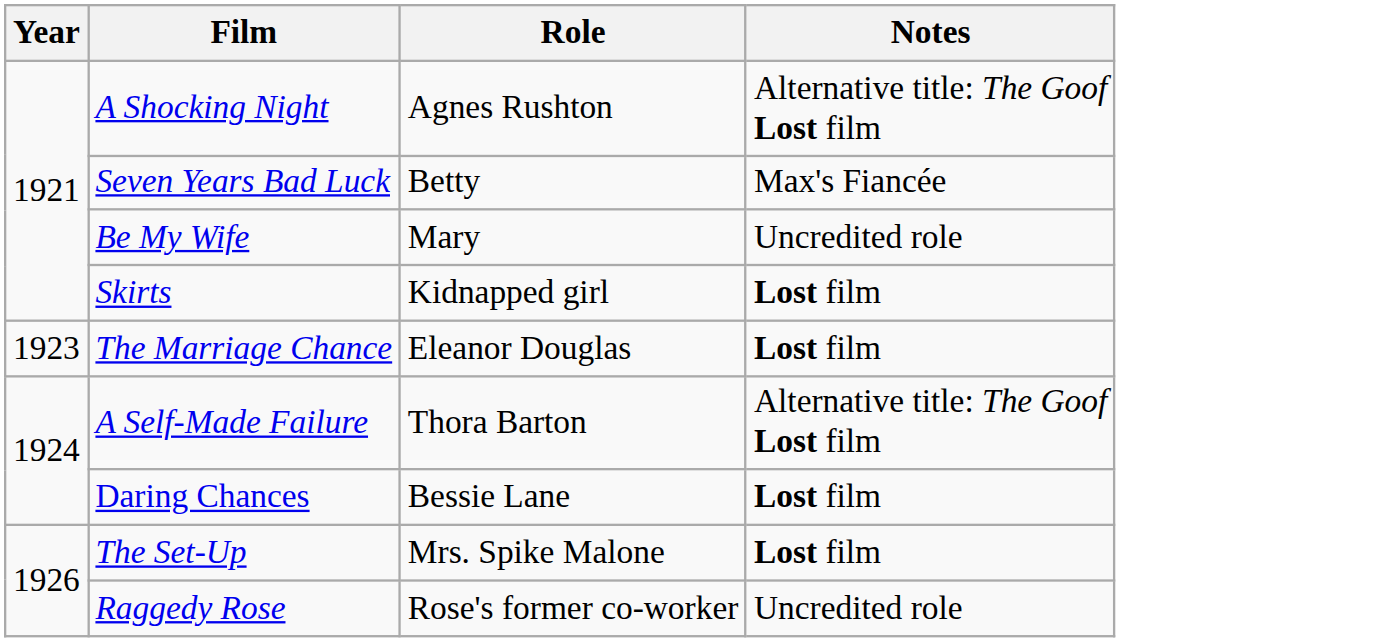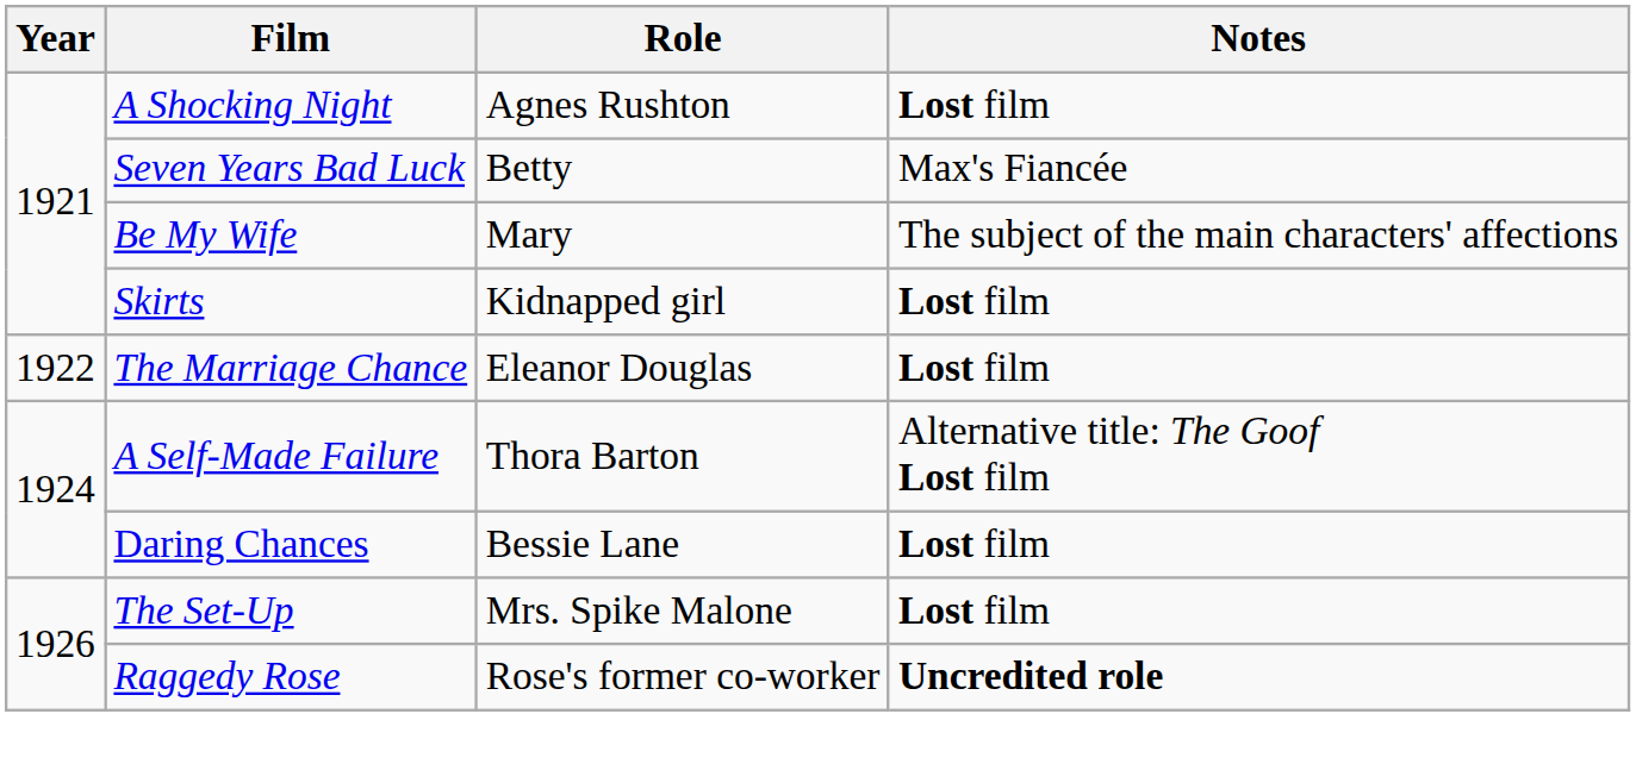 <table class="wikitable" style="font-size:90%;">
 <tr>
 <th>Year</th>
 <th>Film</th>
 <th>Role</th>
 <th>Notes</th>
 </tr>
 <tr>
 <td rowspan=4>1921</td>
 <td><em><a href='#'>A Shocking Night</a></em></td>
 <td>Agnes Rushton</td>
-<td>Alternative title: <em>The Goof</em> <br> <strong>Lost</strong> film</td>
+<td><strong>Lost</strong> film</td>
 </tr>
 <tr>
 <td><em><a href='#'>Seven Years Bad Luck</a></em></td>
 <td>Betty</td>
 <td>Max's Fiancée</td>
 </tr>
 <tr>
 <td><em><a href='#'>Be My Wife</a></em></td>
 <td>Mary</td>
-<td>Uncredited role</td>
+<td>The subject of the main characters' affections</td>
 </tr>
 <tr>
 <td><em><a href='#'>Skirts</a></em></td>
 <td>Kidnapped girl</td>
 <td><strong>Lost</strong> film</td>
 </tr>
 <tr>
-<td>1923</td>
+<td>1922</td>
 <td><em><a href='#'>The Marriage Chance</a></em></td>
 <td>Eleanor Douglas</td>
 <td><strong>Lost</strong> film</td>
 </tr>
 <tr>
 <td rowspan=2>1924</td>
 <td><em><a href='#'>A Self-Made Failure</a></em></td>
 <td>Thora Barton</td>
 <td>Alternative title: <em>The Goof</em> <br> <strong>Lost</strong> film</td>
 </tr>
 <tr>
 <td><a href='#'>Daring Chances</a></td>
 <td>Bessie Lane</td>
 <td><strong>Lost</strong> film</td>
 </tr>
 <tr>
 <td rowspan=2>1926</td>
 <td><em><a href='#'>The Set-Up</a></em></td>
 <td>Mrs. Spike Malone</td>
 <td><strong>Lost</strong> film</td>
 </tr>
 <tr>
 <td><em><a href='#'>Raggedy Rose</a></em></td>
 <td>Rose's former co-worker</td>
-<td>Uncredited role</td>
+<td><strong>Uncredited role</strong></td>
 </tr>
 </table>
